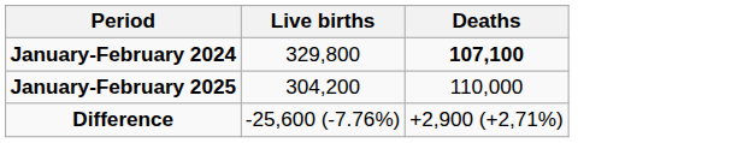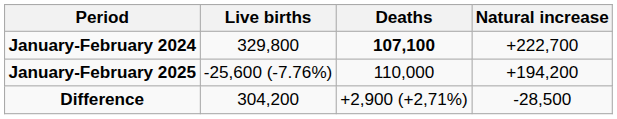 <table class="wikitable" style="text-align:center">
 <tr>
 <th>Period</th>
 <th>Live births</th>
 <th>Deaths</th>
+<th>Natural increase</th>
 </tr>
 <tr>
 <td><strong>January-February 2024</strong></td>
 <td>329,800</td>
 <td><strong>107,100</strong></td>
+<td>+222,700</td>
 </tr>
 <tr>
 <td><strong>January-February 2025</strong></td>
-<td>304,200</td>
+<td> -25,600 (-7.76%)</td>
 <td>110,000</td>
+<td>+194,200</td>
 </tr>
 <tr>
 <td><strong>Difference</strong></td>
-<td> -25,600 (-7.76%)</td>
+<td>304,200</td>
 <td> +2,900 (+2,71%)</td>
+<td> -28,500</td>
 </tr>
 </table>
